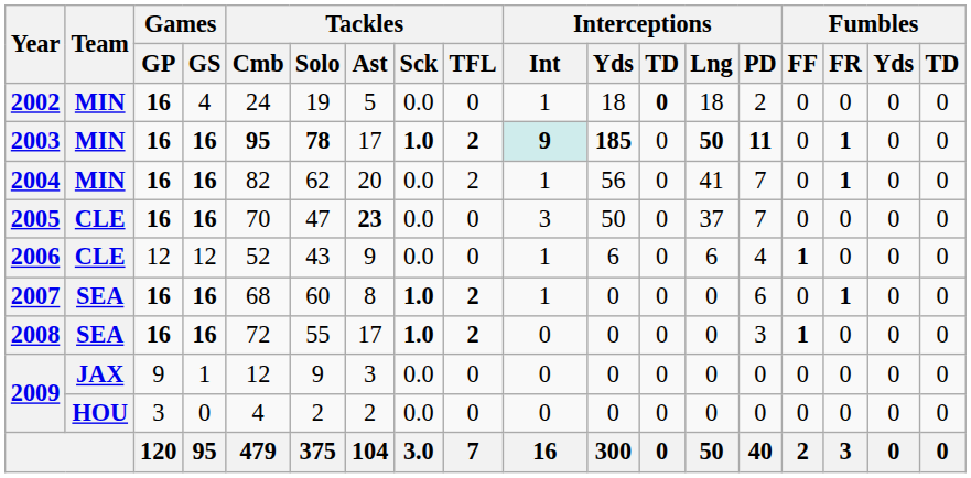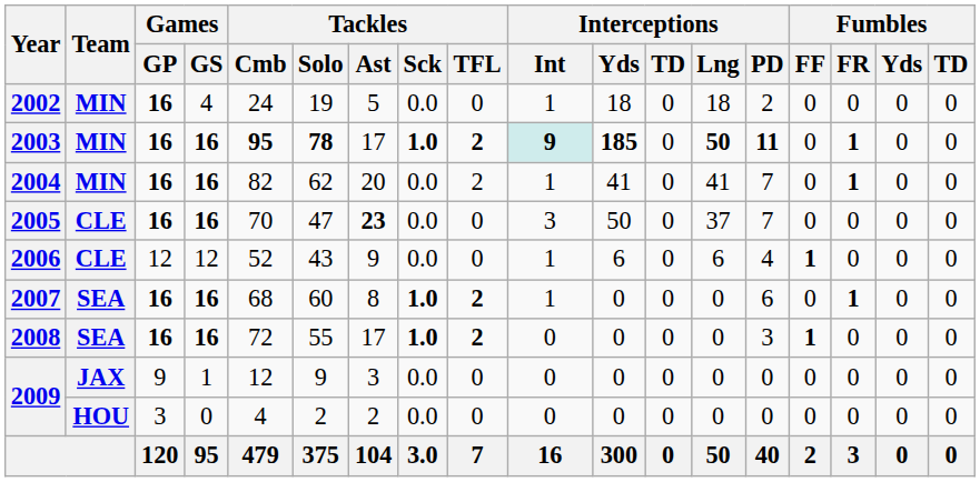 <table class="wikitable" style="text-align:center">
 <tr>
 <th rowspan="2">Year</th>
 <th rowspan="2">Team</th>
 <th colspan="2">Games</th>
 <th colspan="5">Tackles</th>
 <th colspan="5">Interceptions</th>
 <th colspan="4">Fumbles</th>
 </tr>
 <tr>
 <th>GP</th>
 <th>GS</th>
 <th>Cmb</th>
 <th>Solo</th>
 <th>Ast</th>
 <th>Sck</th>
 <th>TFL</th>
 <th>Int</th>
 <th>Yds</th>
 <th>TD</th>
 <th>Lng</th>
 <th>PD</th>
 <th>FF</th>
 <th>FR</th>
 <th>Yds</th>
 <th>TD</th>
 </tr>
 <tr>
 <th><a href='#'>2002</a></th>
 <th><a href='#'>MIN</a></th>
 <td><strong>16</strong></td>
 <td>4</td>
 <td>24</td>
 <td>19</td>
 <td>5</td>
 <td>0.0</td>
 <td>0</td>
 <td>1</td>
 <td>18</td>
-<td><strong>0</strong></td>
+<td>0</td>
 <td>18</td>
 <td>2</td>
 <td>0</td>
 <td>0</td>
 <td>0</td>
 <td>0</td>
 </tr>
 <tr>
 <th><a href='#'>2003</a></th>
 <th><a href='#'>MIN</a></th>
 <td><strong>16</strong></td>
 <td><strong>16</strong></td>
 <td><strong>95</strong></td>
 <td><strong>78</strong></td>
 <td>17</td>
 <td><strong>1.0</strong></td>
 <td><strong>2</strong></td>
 <td style="background:#cfecec; width:3em;"><strong>9</strong></td>
 <td><strong>185</strong></td>
 <td>0</td>
 <td><strong>50</strong></td>
 <td><strong>11</strong></td>
 <td>0</td>
 <td><strong>1</strong></td>
 <td>0</td>
 <td>0</td>
 </tr>
 <tr>
 <th><a href='#'>2004</a></th>
 <th><a href='#'>MIN</a></th>
 <td><strong>16</strong></td>
 <td><strong>16</strong></td>
 <td>82</td>
 <td>62</td>
 <td>20</td>
 <td>0.0</td>
 <td>2</td>
 <td>1</td>
-<td>56</td>
+<td>41</td>
 <td>0</td>
 <td>41</td>
 <td>7</td>
 <td>0</td>
 <td><strong>1</strong></td>
 <td>0</td>
 <td>0</td>
 </tr>
 <tr>
 <th><a href='#'>2005</a></th>
 <th><a href='#'>CLE</a></th>
 <td><strong>16</strong></td>
 <td><strong>16</strong></td>
 <td>70</td>
 <td>47</td>
 <td><strong>23</strong></td>
 <td>0.0</td>
 <td>0</td>
 <td>3</td>
 <td>50</td>
 <td>0</td>
 <td>37</td>
 <td>7</td>
 <td>0</td>
 <td>0</td>
 <td>0</td>
 <td>0</td>
 </tr>
 <tr>
 <th><a href='#'>2006</a></th>
 <th><a href='#'>CLE</a></th>
 <td>12</td>
 <td>12</td>
 <td>52</td>
 <td>43</td>
 <td>9</td>
 <td>0.0</td>
 <td>0</td>
 <td>1</td>
 <td>6</td>
 <td>0</td>
 <td>6</td>
 <td>4</td>
 <td><strong>1</strong></td>
 <td>0</td>
 <td>0</td>
 <td>0</td>
 </tr>
 <tr>
 <th><a href='#'>2007</a></th>
 <th><a href='#'>SEA</a></th>
 <td><strong>16</strong></td>
 <td><strong>16</strong></td>
 <td>68</td>
 <td>60</td>
 <td>8</td>
 <td><strong>1.0</strong></td>
 <td><strong>2</strong></td>
 <td>1</td>
 <td>0</td>
 <td>0</td>
 <td>0</td>
 <td>6</td>
 <td>0</td>
 <td><strong>1</strong></td>
 <td>0</td>
 <td>0</td>
 </tr>
 <tr>
 <th><a href='#'>2008</a></th>
 <th><a href='#'>SEA</a></th>
 <td><strong>16</strong></td>
 <td><strong>16</strong></td>
 <td>72</td>
 <td>55</td>
 <td>17</td>
 <td><strong>1.0</strong></td>
 <td><strong>2</strong></td>
 <td>0</td>
 <td>0</td>
 <td>0</td>
 <td>0</td>
 <td>3</td>
 <td><strong>1</strong></td>
 <td>0</td>
 <td>0</td>
 <td>0</td>
 </tr>
 <tr>
 <th rowspan="2"><a href='#'>2009</a></th>
 <th><a href='#'>JAX</a></th>
 <td>9</td>
 <td>1</td>
 <td>12</td>
 <td>9</td>
 <td>3</td>
 <td>0.0</td>
 <td>0</td>
 <td>0</td>
 <td>0</td>
 <td>0</td>
 <td>0</td>
 <td>0</td>
 <td>0</td>
 <td>0</td>
 <td>0</td>
 <td>0</td>
 </tr>
 <tr>
 <th><a href='#'>HOU</a></th>
 <td>3</td>
 <td>0</td>
 <td>4</td>
 <td>2</td>
 <td>2</td>
 <td>0.0</td>
 <td>0</td>
 <td>0</td>
 <td>0</td>
 <td>0</td>
 <td>0</td>
 <td>0</td>
 <td>0</td>
 <td>0</td>
 <td>0</td>
 <td>0</td>
 </tr>
 <tr>
 <th colspan="2"></th>
 <th>120</th>
 <th>95</th>
 <th>479</th>
 <th>375</th>
 <th>104</th>
 <th>3.0</th>
 <th>7</th>
 <th>16</th>
 <th>300</th>
 <th>0</th>
 <th>50</th>
 <th>40</th>
 <th>2</th>
 <th>3</th>
 <th>0</th>
 <th>0</th>
 </tr>
 </table>
